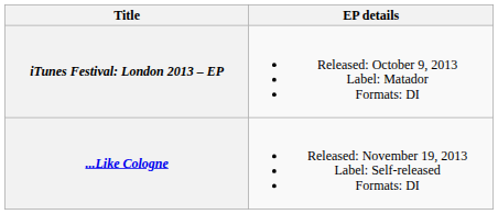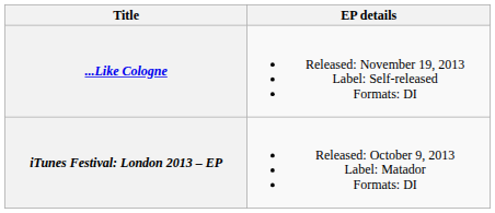 <table class="wikitable plainrowheaders" style="text-align:center;">
 <tr>
 <th scope="col" style="width:18em;">Title</th>
 <th scope="col" style="width:18em;">EP details</th>
 </tr>
 <tr>
+<th scope="row"><em><a href='#'>...Like Cologne</a></em></th>
+<td><br><ul><li>Released: November 19, 2013</li><li>Label: Self-released</li><li>Formats: DI</li></ul></td>
+</tr>
+<tr>
 <th scope="row"><em>iTunes Festival: London 2013 – EP</em></th>
 <td><br><ul><li>Released: October 9, 2013</li><li>Label: Matador</li><li>Formats: DI</li></ul></td>
 </tr>
-<tr>
-<th scope="row"><em><a href='#'>...Like Cologne</a></em></th>
-<td><br><ul><li>Released: November 19, 2013</li><li>Label: Self-released</li><li>Formats: DI</li></ul></td>
-</tr>
 </table>
